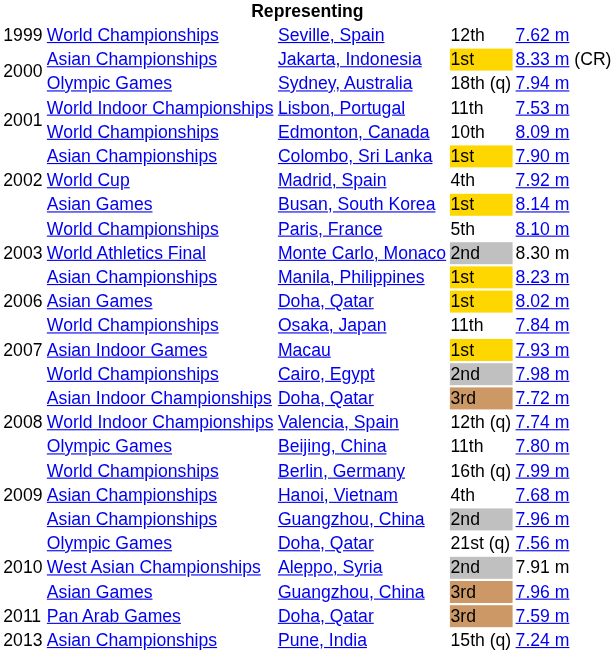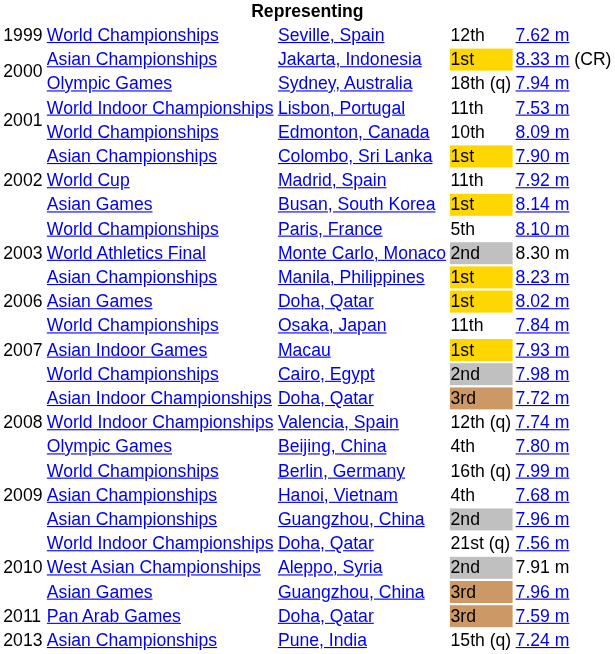 <table>
 <tr>
 <th colspan="5">Representing </th>
 </tr>
 <tr>
 <td>1999</td>
 <td><a href='#'>World Championships</a></td>
 <td><a href='#'>Seville, Spain</a></td>
 <td>12th</td>
 <td><a href='#'>7.62 m</a></td>
 </tr>
 <tr>
 <td rowspan=2>2000</td>
 <td><a href='#'>Asian Championships</a></td>
 <td><a href='#'>Jakarta, Indonesia</a></td>
 <td bgcolor="gold">1st</td>
 <td><a href='#'>8.33 m</a> (CR)</td>
 </tr>
 <tr>
 <td><a href='#'>Olympic Games</a></td>
 <td><a href='#'>Sydney, Australia</a></td>
 <td>18th (q)</td>
 <td><a href='#'>7.94 m</a></td>
 </tr>
 <tr>
 <td rowspan=2>2001</td>
 <td><a href='#'>World Indoor Championships</a></td>
 <td><a href='#'>Lisbon, Portugal</a></td>
 <td>11th</td>
 <td><a href='#'>7.53 m</a></td>
 </tr>
 <tr>
 <td><a href='#'>World Championships</a></td>
 <td><a href='#'>Edmonton, Canada</a></td>
 <td>10th</td>
 <td><a href='#'>8.09 m</a></td>
 </tr>
 <tr>
 <td rowspan=3>2002</td>
 <td><a href='#'>Asian Championships</a></td>
 <td><a href='#'>Colombo, Sri Lanka</a></td>
 <td bgcolor="gold">1st</td>
 <td><a href='#'>7.90 m</a></td>
 </tr>
 <tr>
 <td><a href='#'>World Cup</a></td>
 <td><a href='#'>Madrid, Spain</a></td>
-<td>4th</td>
+<td>11th</td>
 <td><a href='#'>7.92 m</a></td>
 </tr>
 <tr>
 <td><a href='#'>Asian Games</a></td>
 <td><a href='#'>Busan, South Korea</a></td>
 <td bgcolor="gold">1st</td>
 <td><a href='#'>8.14 m</a></td>
 </tr>
 <tr>
 <td rowspan=3>2003</td>
 <td><a href='#'>World Championships</a></td>
 <td><a href='#'>Paris, France</a></td>
 <td>5th</td>
 <td><a href='#'>8.10 m</a></td>
 </tr>
 <tr>
 <td><a href='#'>World Athletics Final</a></td>
 <td><a href='#'>Monte Carlo, Monaco</a></td>
 <td bgcolor="silver">2nd</td>
 <td>8.30 m</td>
 </tr>
 <tr>
 <td><a href='#'>Asian Championships</a></td>
 <td><a href='#'>Manila, Philippines</a></td>
 <td bgcolor="gold">1st</td>
 <td><a href='#'>8.23 m</a></td>
 </tr>
 <tr>
 <td>2006</td>
 <td><a href='#'>Asian Games</a></td>
 <td><a href='#'>Doha, Qatar</a></td>
 <td bgcolor="gold">1st</td>
 <td><a href='#'>8.02 m</a></td>
 </tr>
 <tr>
 <td rowspan=3>2007</td>
 <td><a href='#'>World Championships</a></td>
 <td><a href='#'>Osaka, Japan</a></td>
 <td>11th</td>
 <td><a href='#'>7.84 m</a></td>
 </tr>
 <tr>
 <td><a href='#'>Asian Indoor Games</a></td>
 <td><a href='#'>Macau</a></td>
 <td bgcolor="gold">1st</td>
 <td><a href='#'>7.93 m</a></td>
 </tr>
 <tr>
 <td><a href='#'>World Championships</a></td>
 <td><a href='#'>Cairo, Egypt</a></td>
 <td bgcolor="silver">2nd</td>
 <td><a href='#'>7.98 m</a></td>
 </tr>
 <tr>
 <td rowspan=3>2008</td>
 <td><a href='#'>Asian Indoor Championships</a></td>
 <td><a href='#'>Doha, Qatar</a></td>
 <td bgcolor="cc9966">3rd</td>
 <td><a href='#'>7.72 m</a></td>
 </tr>
 <tr>
 <td><a href='#'>World Indoor Championships</a></td>
 <td><a href='#'>Valencia, Spain</a></td>
 <td>12th (q)</td>
 <td><a href='#'>7.74 m</a></td>
 </tr>
 <tr>
 <td><a href='#'>Olympic Games</a></td>
 <td><a href='#'>Beijing, China</a></td>
-<td>11th</td>
+<td>4th</td>
 <td><a href='#'>7.80 m</a></td>
 </tr>
 <tr>
 <td rowspan=3>2009</td>
 <td><a href='#'>World Championships</a></td>
 <td><a href='#'>Berlin, Germany</a></td>
 <td>16th (q)</td>
 <td><a href='#'>7.99 m</a></td>
 </tr>
 <tr>
 <td><a href='#'>Asian Championships</a></td>
 <td><a href='#'>Hanoi, Vietnam</a></td>
 <td>4th</td>
 <td><a href='#'>7.68 m</a></td>
 </tr>
 <tr>
 <td><a href='#'>Asian Championships</a></td>
 <td><a href='#'>Guangzhou, China</a></td>
 <td bgcolor="silver">2nd</td>
 <td><a href='#'>7.96 m</a></td>
 </tr>
 <tr>
 <td rowspan=3>2010</td>
-<td><a href='#'>Olympic Games</a></td>
+<td><a href='#'>World Indoor Championships</a></td>
 <td><a href='#'>Doha, Qatar</a></td>
 <td>21st (q)</td>
 <td><a href='#'>7.56 m</a></td>
 </tr>
 <tr>
 <td><a href='#'>West Asian Championships</a></td>
 <td><a href='#'>Aleppo, Syria</a></td>
 <td bgcolor=silver>2nd</td>
 <td>7.91 m</td>
 </tr>
 <tr>
 <td><a href='#'>Asian Games</a></td>
 <td><a href='#'>Guangzhou, China</a></td>
 <td bgcolor="cc9966">3rd</td>
 <td><a href='#'>7.96 m</a></td>
 </tr>
 <tr>
 <td>2011</td>
 <td><a href='#'>Pan Arab Games</a></td>
 <td><a href='#'>Doha, Qatar</a></td>
 <td bgcolor="cc9966">3rd</td>
 <td><a href='#'>7.59 m</a></td>
 </tr>
 <tr>
 <td>2013</td>
 <td><a href='#'>Asian Championships</a></td>
 <td><a href='#'>Pune, India</a></td>
 <td>15th (q)</td>
 <td><a href='#'>7.24 m</a></td>
 </tr>
 </table>
